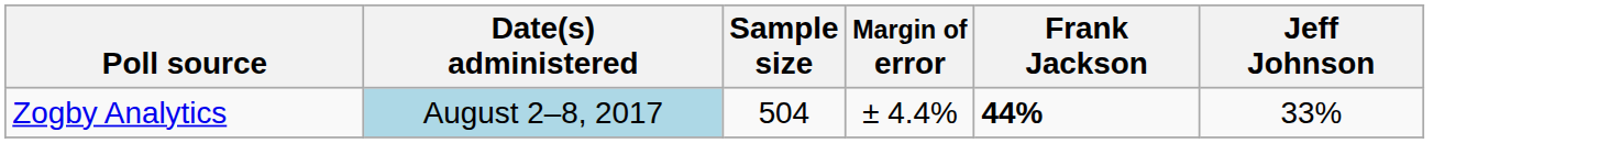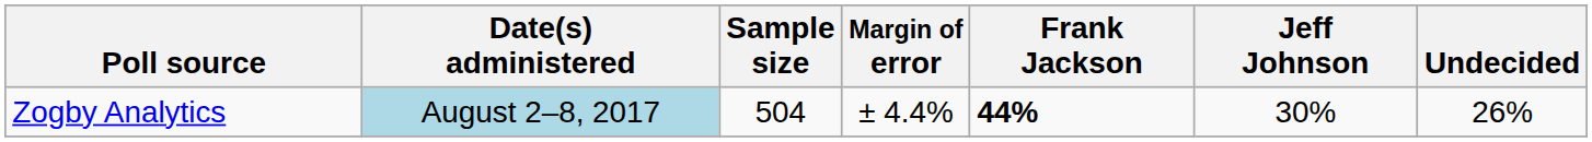 <table class="wikitable">
 <tr valign= bottom>
 <th style="width:180px;">Poll source</th>
 <th style="width:180px;">Date(s)<br>administered</th>
 <th class=small>Sample<br>size</th>
 <th class=small><small>Margin of</small><br>error</th>
 <th style="width:110px;">Frank<br>Jackson</th>
 <th style="width:110px;">Jeff<br>Johnson</th>
+<th>Undecided</th>
 </tr>
 <tr>
 <td><a href='#'>Zogby Analytics</a></td>
 <td align=center style="background: lightblue;">August 2–8, 2017</td>
 <td align=center>504</td>
 <td align=center>± 4.4%</td>
 <td><strong>44%</strong></td>
-<td align=center>33%</td>
+<td align=center>30%</td>
+<td align=center>26%</td>
 </tr>
 </table>
